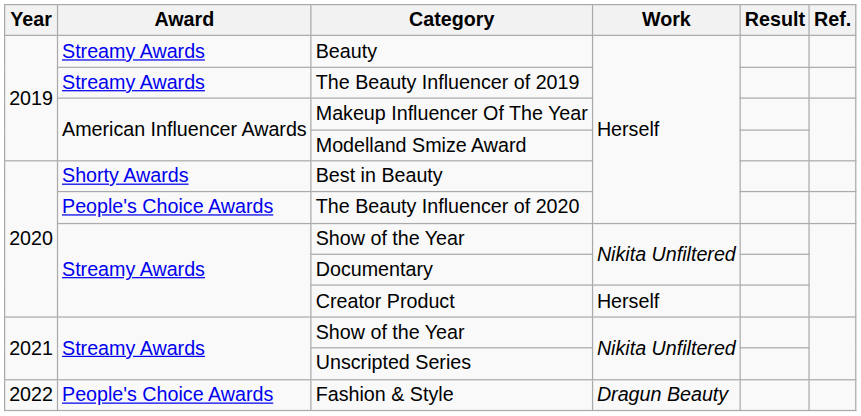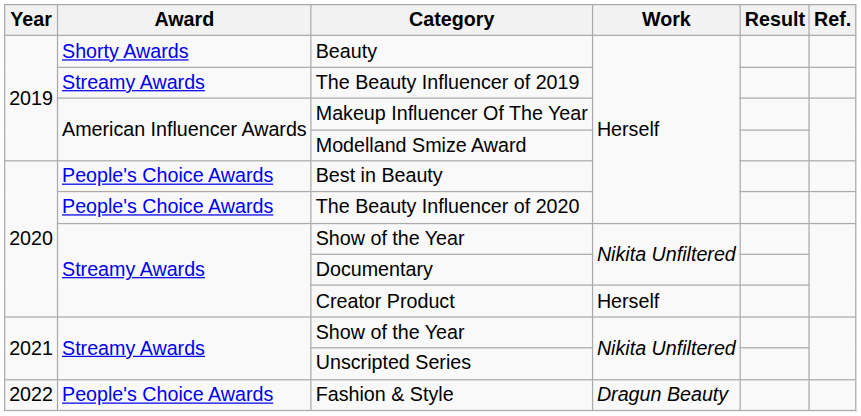 <table class="wikitable">
 <tr>
 <th>Year</th>
 <th>Award</th>
 <th>Category</th>
 <th>Work</th>
 <th>Result</th>
 <th>Ref.</th>
 </tr>
 <tr>
 <td rowspan="4" style="text-align:center;">2019</td>
-<td><a href='#'>Streamy Awards</a></td>
+<td><a href='#'>Shorty Awards</a></td>
 <td>Beauty</td>
 <td rowspan="6">Herself</td>
 <td></td>
 <td></td>
 </tr>
 <tr>
 <td><a href='#'>Streamy Awards</a></td>
 <td>The Beauty Influencer of 2019</td>
 <td></td>
 <td></td>
 </tr>
 <tr>
 <td rowspan="2">American Influencer Awards</td>
 <td>Makeup Influencer Of The Year</td>
 <td></td>
 <td rowspan="2"></td>
 </tr>
 <tr>
 <td>Modelland Smize Award</td>
 <td></td>
 </tr>
 <tr>
 <td rowspan="5" style="text-align:center;">2020</td>
-<td><a href='#'>Shorty Awards</a></td>
+<td><a href='#'>People's Choice Awards</a></td>
 <td>Best in Beauty</td>
 <td></td>
 <td></td>
 </tr>
 <tr>
 <td><a href='#'>People's Choice Awards</a></td>
 <td>The Beauty Influencer of 2020</td>
 <td></td>
 <td></td>
 </tr>
 <tr>
 <td rowspan="3"><a href='#'>Streamy Awards</a></td>
 <td>Show of the Year</td>
 <td rowspan="2"><em>Nikita Unfiltered</em></td>
 <td></td>
 <td rowspan="3"></td>
 </tr>
 <tr>
 <td>Documentary</td>
 <td></td>
 </tr>
 <tr>
 <td>Creator Product</td>
 <td>Herself</td>
 <td></td>
 </tr>
 <tr>
 <td rowspan="2">2021</td>
 <td rowspan="2"><a href='#'>Streamy Awards</a></td>
 <td>Show of the Year</td>
 <td rowspan="2"><em>Nikita Unfiltered</em></td>
 <td></td>
 <td rowspan="2"></td>
 </tr>
 <tr>
 <td>Unscripted Series</td>
 <td></td>
 </tr>
 <tr>
 <td>2022</td>
 <td><a href='#'>People's Choice Awards</a></td>
 <td>Fashion & Style</td>
 <td><em>Dragun Beauty</em></td>
 <td></td>
 <td></td>
 </tr>
 </table>
